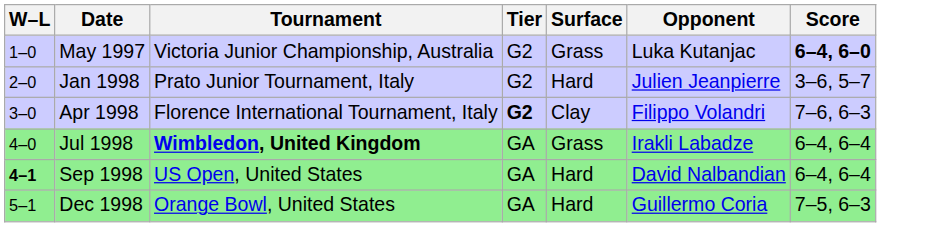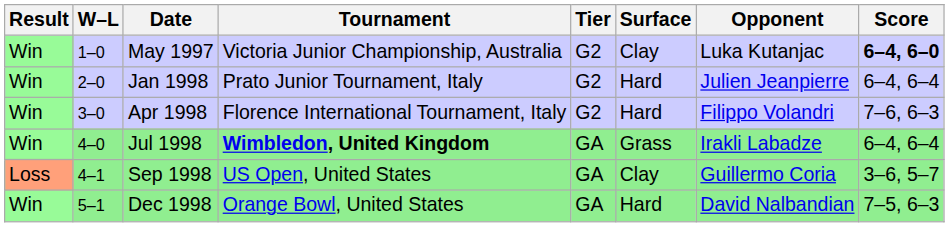 <table class="sortable wikitable">
 <tr>
+<th>Result</th>
 <th class="unsortable">W–L</th>
 <th>Date</th>
 <th>Tournament</th>
 <th>Tier</th>
 <th>Surface</th>
 <th>Opponent</th>
 <th class="unsortable">Score</th>
 </tr>
 <tr bgcolor=ccccff>
+<td bgcolor=98FB98>Win</td>
 <td><small>1–0</small></td>
 <td>May 1997</td>
 <td>Victoria Junior Championship, Australia</td>
 <td>G2</td>
-<td>Grass</td>
+<td>Clay</td>
 <td> Luka Kutanjac</td>
 <td><strong>6–4, 6–0</strong></td>
 </tr>
 <tr bgcolor=ccccff>
+<td bgcolor=98FB98>Win</td>
 <td><small>2–0</small></td>
 <td>Jan 1998</td>
 <td>Prato Junior Tournament, Italy</td>
 <td>G2</td>
 <td>Hard</td>
 <td> <a href='#'>Julien Jeanpierre</a></td>
-<td>3–6, 5–7</td>
+<td>6–4, 6–4</td>
 </tr>
 <tr bgcolor=ccccff>
+<td bgcolor=98FB98>Win</td>
 <td><small>3–0</small></td>
 <td>Apr 1998</td>
 <td>Florence International Tournament, Italy</td>
-<td><strong>G2</strong></td>
-<td>Clay</td>
+<td>G2</td>
+<td>Hard</td>
 <td> <a href='#'>Filippo Volandri</a></td>
 <td>7–6, 6–3</td>
 </tr>
 <tr bgcolor=lightgreen>
+<td bgcolor=98FB98>Win</td>
 <td><small>4–0</small></td>
 <td>Jul 1998</td>
 <td><strong><a href='#'>Wimbledon</a>, United Kingdom</strong></td>
 <td>GA</td>
 <td>Grass</td>
 <td> <a href='#'>Irakli Labadze</a></td>
 <td>6–4, 6–4</td>
 </tr>
 <tr bgcolor=lightgreen>
-<td><strong><small>4–1</small></strong></td>
+<td bgcolor=FFA07A>Loss</td>
+<td><small>4–1</small></td>
 <td>Sep 1998</td>
 <td><a href='#'>US Open</a>, United States</td>
 <td>GA</td>
-<td>Hard</td>
-<td> <a href='#'>David Nalbandian</a></td>
-<td>6–4, 6–4</td>
+<td>Clay</td>
+<td> <a href='#'>Guillermo Coria</a></td>
+<td>3–6, 5–7</td>
 </tr>
 <tr bgcolor=lightgreen>
+<td bgcolor=98FB98>Win</td>
 <td><small>5–1</small></td>
 <td>Dec 1998</td>
 <td><a href='#'>Orange Bowl</a>, United States</td>
 <td>GA</td>
 <td>Hard</td>
-<td> <a href='#'>Guillermo Coria</a></td>
+<td> <a href='#'>David Nalbandian</a></td>
 <td>7–5, 6–3</td>
 </tr>
 </table>
